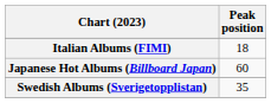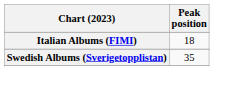 <table class="wikitable sortable plainrowheaders" style="text-align:center">
 <tr>
 <th scope="col">Chart (2023)</th>
 <th scope="col">Peak<br>position</th>
 </tr>
 <tr>
 </tr>
 <tr>
 </tr>
 <tr>
 </tr>
 <tr>
 </tr>
 <tr>
 </tr>
 <tr>
 </tr>
 <tr>
 </tr>
 <tr>
 </tr>
 <tr>
 </tr>
 <tr>
 <th scope="row">Italian Albums (<a href='#'>FIMI</a>)</th>
 <td>18</td>
 </tr>
 <tr>
-<th scope="row">Japanese Hot Albums (<em><a href='#'>Billboard Japan</a></em>)</th>
-<td>60</td>
-</tr>
-<tr>
 </tr>
 <tr>
 </tr>
 <tr>
 </tr>
 <tr>
 <th scope="row">Swedish Albums (<a href='#'>Sverigetopplistan</a>)</th>
 <td>35</td>
 </tr>
 <tr>
 </tr>
 <tr>
 </tr>
 <tr>
 </tr>
 <tr>
 </tr>
 </table>
